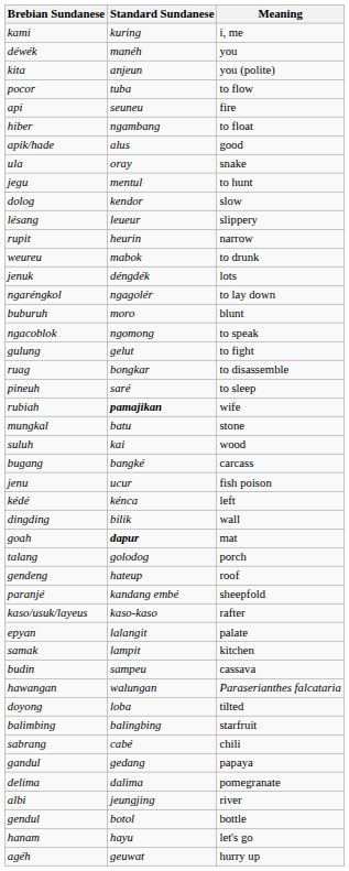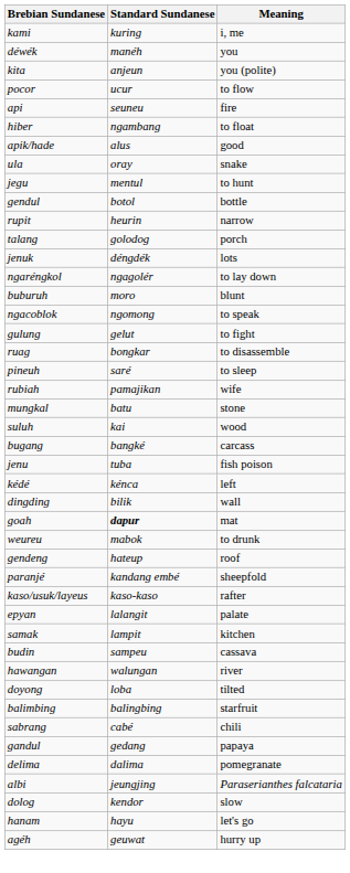 <table class="wikitable">
 <tr>
 <th>Brebian Sundanese</th>
 <th>Standard Sundanese</th>
 <th>Meaning</th>
 </tr>
 <tr>
 <td><em>kami</em></td>
 <td><em>kuring</em></td>
 <td>i, me</td>
 </tr>
 <tr>
 <td><em>déwék</em></td>
 <td><em>manéh</em></td>
 <td>you</td>
 </tr>
 <tr>
 <td><em>kita</em></td>
 <td><em>anjeun</em></td>
 <td>you (polite)</td>
 </tr>
 <tr>
 <td><em>pocor</em></td>
-<td><em>tuba</em></td>
+<td><em>ucur</em></td>
 <td>to flow</td>
 </tr>
 <tr>
 <td><em>api</em></td>
 <td><em>seuneu</em></td>
 <td>fire</td>
 </tr>
 <tr>
 <td><em>hiber</em></td>
 <td><em>ngambang</em></td>
 <td>to float</td>
 </tr>
 <tr>
 <td><em>apik/hade</em></td>
 <td><em>alus</em></td>
 <td>good</td>
 </tr>
 <tr>
 <td><em>ula</em></td>
 <td><em>oray</em></td>
 <td>snake</td>
 </tr>
 <tr>
 <td><em>jegu</em></td>
 <td><em>mentul</em></td>
 <td>to hunt</td>
 </tr>
 <tr>
-<td><em>dolog</em></td>
-<td><em>kendor</em></td>
-<td>slow</td>
-</tr>
-<tr>
-<td><em>lésang</em></td>
-<td><em>leueur</em></td>
-<td>slippery</td>
+<td><em>gendul</em></td>
+<td><em>botol</em></td>
+<td>bottle</td>
 </tr>
 <tr>
 <td><em>rupit</em></td>
 <td><em>heurin</em></td>
 <td>narrow</td>
 </tr>
 <tr>
-<td><em>weureu</em></td>
-<td><em>mabok</em></td>
-<td>to drunk</td>
+<td><em>talang</em></td>
+<td><em>golodog</em></td>
+<td>porch</td>
 </tr>
 <tr>
 <td><em>jenuk</em></td>
 <td><em>déngdék</em></td>
 <td>lots</td>
 </tr>
 <tr>
 <td><em>ngaréngkol</em></td>
 <td><em>ngagolér</em></td>
 <td>to lay down</td>
 </tr>
 <tr>
 <td><em>buburuh</em></td>
 <td><em>moro</em></td>
 <td>blunt</td>
 </tr>
 <tr>
 <td><em>ngacoblok</em></td>
 <td><em>ngomong</em></td>
 <td>to speak</td>
 </tr>
 <tr>
 <td><em>gulung</em></td>
 <td><em>gelut</em></td>
 <td>to fight</td>
 </tr>
 <tr>
 <td><em>ruag</em></td>
 <td><em>bongkar</em></td>
 <td>to disassemble</td>
 </tr>
 <tr>
 <td><em>pineuh</em></td>
 <td><em>saré</em></td>
 <td>to sleep</td>
 </tr>
 <tr>
 <td><em>rubiah</em></td>
-<td><strong><em>pamajikan</em></strong></td>
+<td><em>pamajikan</em></td>
 <td>wife</td>
 </tr>
 <tr>
 <td><em>mungkal</em></td>
 <td><em>batu</em></td>
 <td>stone</td>
 </tr>
 <tr>
 <td><em>suluh</em></td>
 <td><em>kai</em></td>
 <td>wood</td>
 </tr>
 <tr>
 <td><em>bugang</em></td>
 <td><em>bangké</em></td>
 <td>carcass</td>
 </tr>
 <tr>
 <td><em>jenu</em></td>
-<td><em>ucur</em></td>
+<td><em>tuba</em></td>
 <td>fish poison</td>
 </tr>
 <tr>
 <td><em>kédé</em></td>
 <td><em>kénca</em></td>
 <td>left</td>
 </tr>
 <tr>
 <td><em>dingding</em></td>
 <td><em>bilik</em></td>
 <td>wall</td>
 </tr>
 <tr>
 <td><em>goah</em></td>
 <td><strong><em>dapur</em></strong></td>
 <td>mat</td>
 </tr>
 <tr>
-<td><em>talang</em></td>
-<td><em>golodog</em></td>
-<td>porch</td>
+<td><em>weureu</em></td>
+<td><em>mabok</em></td>
+<td>to drunk</td>
 </tr>
 <tr>
 <td><em>gendeng</em></td>
 <td><em>hateup</em></td>
 <td>roof</td>
 </tr>
 <tr>
 <td><em>paranjé</em></td>
 <td><em>kandang embé</em></td>
 <td>sheepfold</td>
 </tr>
 <tr>
 <td><em>kaso/usuk/layeus</em></td>
 <td><em>kaso-kaso</em></td>
 <td>rafter</td>
 </tr>
 <tr>
 <td><em>epyan</em></td>
 <td><em>lalangit</em></td>
 <td>palate</td>
 </tr>
 <tr>
 <td><em>samak</em></td>
 <td><em>lampit</em></td>
 <td>kitchen</td>
 </tr>
 <tr>
 <td><em>budin</em></td>
 <td><em>sampeu</em></td>
 <td>cassava</td>
 </tr>
 <tr>
 <td><em>hawangan</em></td>
 <td><em>walungan</em></td>
-<td><em>Paraserianthes falcataria</em></td>
+<td>river</td>
 </tr>
 <tr>
 <td><em>doyong</em></td>
 <td><em>loba</em></td>
 <td>tilted</td>
 </tr>
 <tr>
 <td><em>balimbing</em></td>
 <td><em>balingbing</em></td>
 <td>starfruit</td>
 </tr>
 <tr>
 <td><em>sabrang</em></td>
 <td><em>cabé</em></td>
 <td>chili</td>
 </tr>
 <tr>
 <td><em>gandul</em></td>
 <td><em>gedang</em></td>
 <td>papaya</td>
 </tr>
 <tr>
 <td><em>delima</em></td>
 <td><em>dalima</em></td>
 <td>pomegranate</td>
 </tr>
 <tr>
 <td><em>albi</em></td>
 <td><em>jeungjing</em></td>
-<td>river</td>
+<td><em>Paraserianthes falcataria</em></td>
 </tr>
 <tr>
-<td><em>gendul</em></td>
-<td><em>botol</em></td>
-<td>bottle</td>
+<td><em>dolog</em></td>
+<td><em>kendor</em></td>
+<td>slow</td>
 </tr>
 <tr>
 <td><em>hanam</em></td>
 <td><em>hayu</em></td>
 <td>let's go</td>
 </tr>
 <tr>
 <td><em>agéh</em></td>
 <td><em>geuwat</em></td>
 <td>hurry up</td>
 </tr>
 </table>
